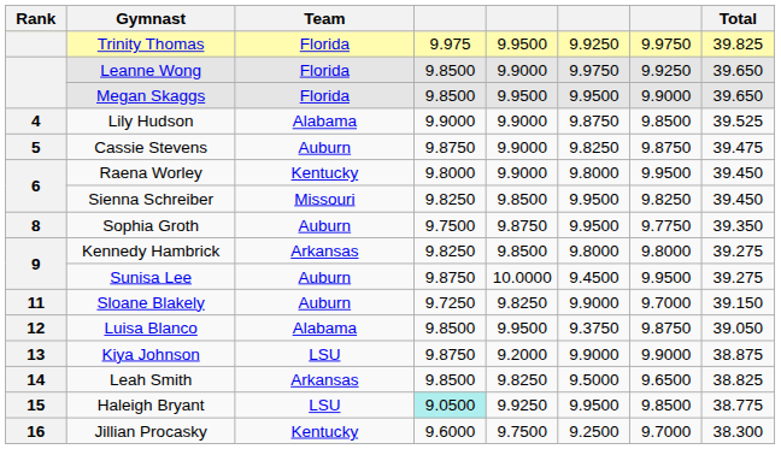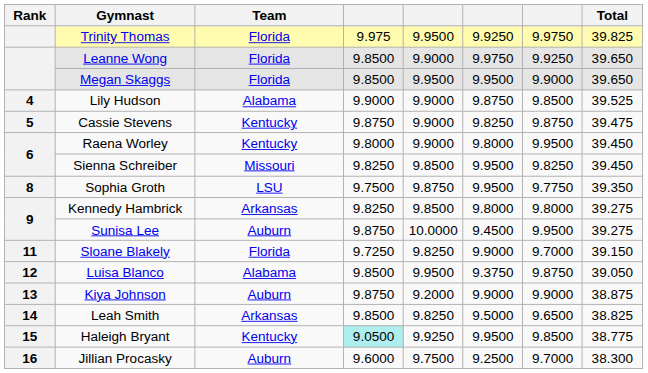 <table class="wikitable sortable" style="text-align:center; font-size:95%">
 <tr>
 <th scope="col" style="width:50px;">Rank</th>
 <th scope="col" style="width:150px;">Gymnast</th>
 <th scope="col" style="width:160px;">Team</th>
 <th scope="col" style="width:60px;"></th>
 <th scope="col" style="width:60px;"></th>
 <th scope="col" style="width:60px;"></th>
 <th scope="col" style="width:60px;"></th>
 <th scope="col" style="width:60px;">Total</th>
 </tr>
 <tr style="background:#fffcaf;">
 <th scope="row" style="text-align:center"></th>
 <td align="center"><a href='#'>Trinity Thomas</a></td>
 <td><a href='#'>Florida</a></td>
 <td>9.975</td>
 <td>9.9500</td>
 <td>9.9250</td>
 <td>9.9750</td>
 <td>39.825</td>
 </tr>
 <tr style="background:#e5e5e5;">
 <th rowspan="2"></th>
 <td align="center"><a href='#'>Leanne Wong</a></td>
 <td><a href='#'>Florida</a></td>
 <td>9.8500</td>
 <td>9.9000</td>
 <td>9.9750</td>
 <td>9.9250</td>
 <td>39.650</td>
 </tr>
 <tr style="background:#e5e5e5;">
 <td><a href='#'>Megan Skaggs</a></td>
 <td><a href='#'>Florida</a></td>
 <td>9.8500</td>
 <td>9.9500</td>
 <td>9.9500</td>
 <td>9.9000</td>
 <td>39.650</td>
 </tr>
 <tr>
 <th scope="row" style="text-align:center">4</th>
 <td align="center">Lily Hudson</td>
 <td><a href='#'>Alabama</a></td>
 <td>9.9000</td>
 <td>9.9000</td>
 <td>9.8750</td>
 <td>9.8500</td>
 <td>39.525</td>
 </tr>
 <tr>
 <th scope="row" style="text-align:center">5</th>
 <td align="center">Cassie Stevens</td>
-<td><a href='#'>Auburn</a></td>
+<td><a href='#'>Kentucky</a></td>
 <td>9.8750</td>
 <td>9.9000</td>
 <td>9.8250</td>
 <td>9.8750</td>
 <td>39.475</td>
 </tr>
 <tr>
 <th rowspan="2" scope="row" style="text-align:center">6</th>
 <td align="center">Raena Worley</td>
 <td><a href='#'>Kentucky</a></td>
 <td>9.8000</td>
 <td>9.9000</td>
 <td>9.8000</td>
 <td>9.9500</td>
 <td>39.450</td>
 </tr>
 <tr>
 <td align="center">Sienna Schreiber</td>
 <td><a href='#'>Missouri</a></td>
 <td>9.8250</td>
 <td>9.8500</td>
 <td>9.9500</td>
 <td>9.8250</td>
 <td>39.450</td>
 </tr>
 <tr>
 <th scope="row" style="text-align:center">8</th>
 <td align="center">Sophia Groth</td>
-<td><a href='#'>Auburn</a></td>
+<td><a href='#'>LSU</a></td>
 <td>9.7500</td>
 <td>9.8750</td>
 <td>9.9500</td>
 <td>9.7750</td>
 <td>39.350</td>
 </tr>
 <tr>
 <th rowspan="2">9</th>
 <td align="center">Kennedy Hambrick</td>
 <td><a href='#'>Arkansas</a></td>
 <td>9.8250</td>
 <td>9.8500</td>
 <td>9.8000</td>
 <td>9.8000</td>
 <td>39.275</td>
 </tr>
 <tr>
 <td align="center"><a href='#'>Sunisa Lee</a></td>
 <td><a href='#'>Auburn</a></td>
 <td>9.8750</td>
 <td>10.0000</td>
 <td>9.4500</td>
 <td>9.9500</td>
 <td>39.275</td>
 </tr>
 <tr>
 <th scope="row" style="text-align:center">11</th>
 <td align="center"><a href='#'>Sloane Blakely</a></td>
-<td><a href='#'>Auburn</a></td>
+<td><a href='#'>Florida</a></td>
 <td>9.7250</td>
 <td>9.8250</td>
 <td>9.9000</td>
 <td>9.7000</td>
 <td>39.150</td>
 </tr>
 <tr>
 <th>12</th>
 <td align="center"><a href='#'>Luisa Blanco</a></td>
 <td><a href='#'>Alabama</a></td>
 <td>9.8500</td>
 <td>9.9500</td>
 <td>9.3750</td>
 <td>9.8750</td>
 <td>39.050</td>
 </tr>
 <tr>
 <th scope="row" style="text-align:center">13</th>
 <td align="center"><a href='#'>Kiya Johnson</a></td>
-<td><a href='#'>LSU</a></td>
+<td><a href='#'>Auburn</a></td>
 <td>9.8750</td>
 <td>9.2000</td>
 <td>9.9000</td>
 <td>9.9000</td>
 <td>38.875</td>
 </tr>
 <tr>
 <th>14</th>
 <td align="center">Leah Smith</td>
 <td><a href='#'>Arkansas</a></td>
 <td>9.8500</td>
 <td>9.8250</td>
 <td>9.5000</td>
 <td>9.6500</td>
 <td>38.825</td>
 </tr>
 <tr>
 <th scope="row" style="text-align:center">15</th>
 <td align="center">Haleigh Bryant</td>
-<td><a href='#'>LSU</a></td>
+<td><a href='#'>Kentucky</a></td>
 <td style="background: paleturquoise;">9.0500</td>
 <td>9.9250</td>
 <td>9.9500</td>
 <td>9.8500</td>
 <td>38.775</td>
 </tr>
 <tr>
 <th scope="row" style="text-align:center">16</th>
 <td align="center">Jillian Procasky</td>
-<td><a href='#'>Kentucky</a></td>
+<td><a href='#'>Auburn</a></td>
 <td>9.6000</td>
 <td>9.7500</td>
 <td>9.2500</td>
 <td>9.7000</td>
 <td>38.300</td>
 </tr>
 </table>
